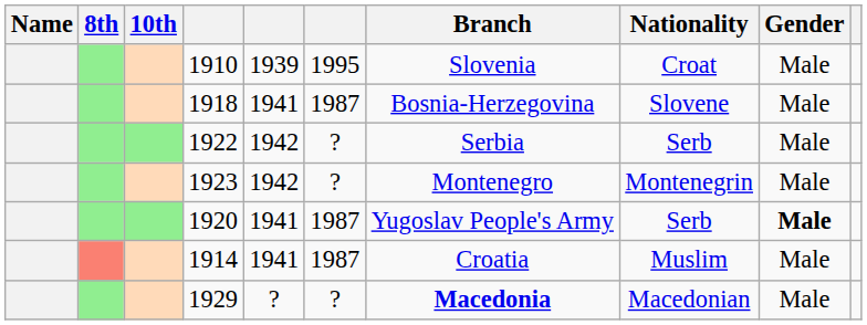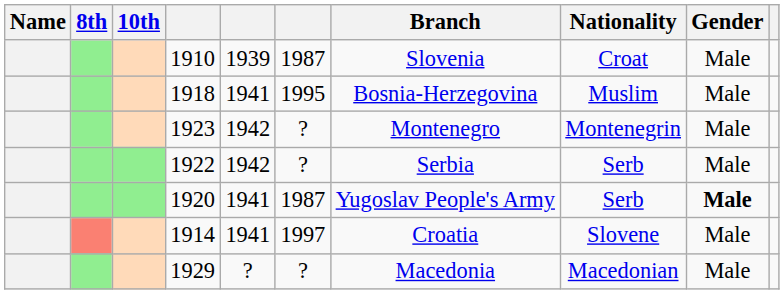 <table class="wikitable sortable" style=text-align:center>
 <tr>
 <th scope="col">Name</th>
 <th scope="col"><a href='#'>8th</a></th>
 <th scope="col"><a href='#'>10th</a></th>
 <th scope="col"></th>
 <th scope="col"></th>
 <th scope="col"></th>
 <th scope="col">Branch</th>
 <th scope="col">Nationality</th>
 <th scope="col">Gender</th>
 <th scope="col" class="unsortable"></th>
 </tr>
 <tr>
 <th align="center" scope="row" style="font-weight:normal;"></th>
 <td bgcolor = LightGreen></td>
 <td bgcolor = PeachPuff></td>
 <td>1910</td>
 <td>1939</td>
-<td>1995</td>
+<td>1987</td>
 <td><a href='#'>Slovenia</a></td>
 <td><a href='#'>Croat</a></td>
 <td>Male</td>
 <td></td>
 </tr>
 <tr>
 <th align="center" scope="row" style="font-weight:normal;"></th>
 <td bgcolor = LightGreen></td>
 <td bgcolor = PeachPuff></td>
 <td>1918</td>
 <td>1941</td>
-<td>1987</td>
+<td>1995</td>
 <td><a href='#'>Bosnia-Herzegovina</a></td>
-<td><a href='#'>Slovene</a></td>
+<td><a href='#'>Muslim</a></td>
+<td>Male</td>
+<td></td>
+</tr>
+<tr>
+<th align="center" scope="row" style="font-weight:normal;"></th>
+<td bgcolor = LightGreen></td>
+<td bgcolor = PeachPuff></td>
+<td>1923</td>
+<td>1942</td>
+<td>?</td>
+<td><a href='#'>Montenegro</a></td>
+<td><a href='#'>Montenegrin</a></td>
 <td>Male</td>
 <td></td>
 </tr>
 <tr>
 <th align="center" scope="row" style="font-weight:normal;"></th>
 <td bgcolor = LightGreen></td>
 <td bgcolor = LightGreen></td>
 <td>1922</td>
 <td>1942</td>
 <td>?</td>
 <td><a href='#'>Serbia</a></td>
 <td><a href='#'>Serb</a></td>
-<td>Male</td>
-<td></td>
-</tr>
-<tr>
-<th align="center" scope="row" style="font-weight:normal;"></th>
-<td bgcolor = LightGreen></td>
-<td bgcolor = PeachPuff></td>
-<td>1923</td>
-<td>1942</td>
-<td>?</td>
-<td><a href='#'>Montenegro</a></td>
-<td><a href='#'>Montenegrin</a></td>
 <td>Male</td>
 <td></td>
 </tr>
 <tr>
 <th align="center" scope="row" style="font-weight:normal;"></th>
 <td bgcolor = LightGreen></td>
 <td bgcolor = LightGreen></td>
 <td>1920</td>
 <td>1941</td>
 <td>1987</td>
 <td><a href='#'>Yugoslav People's Army</a></td>
 <td><a href='#'>Serb</a></td>
 <td><strong>Male</strong></td>
 <td></td>
 </tr>
 <tr>
 <th align="center" scope="row" style="font-weight:normal;"></th>
 <td bgcolor = Salmon></td>
 <td bgcolor = PeachPuff></td>
 <td>1914</td>
 <td>1941</td>
-<td>1987</td>
+<td>1997</td>
 <td><a href='#'>Croatia</a></td>
-<td><a href='#'>Muslim</a></td>
+<td><a href='#'>Slovene</a></td>
 <td>Male</td>
 <td></td>
 </tr>
 <tr>
 <th align="center" scope="row" style="font-weight:normal;"></th>
 <td bgcolor = LightGreen></td>
 <td bgcolor = PeachPuff></td>
 <td>1929</td>
 <td>?</td>
 <td>?</td>
-<td><strong><a href='#'>Macedonia</a></strong></td>
+<td><a href='#'>Macedonia</a></td>
 <td><a href='#'>Macedonian</a></td>
 <td>Male</td>
 <td></td>
 </tr>
 </table>
